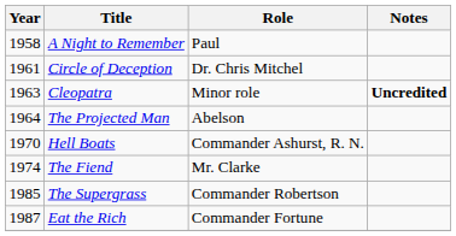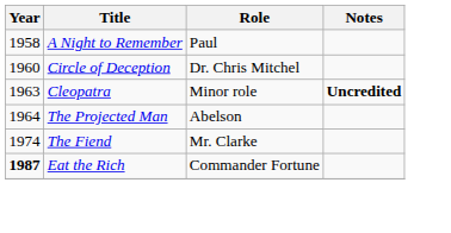 <table class="wikitable">
 <tr>
 <th>Year</th>
 <th>Title</th>
 <th>Role</th>
 <th>Notes</th>
 </tr>
 <tr>
 <td>1958</td>
 <td><em><a href='#'>A Night to Remember</a></em></td>
 <td>Paul</td>
 <td></td>
 </tr>
 <tr>
-<td>1961</td>
+<td>1960</td>
 <td><em><a href='#'>Circle of Deception</a></em></td>
 <td>Dr. Chris Mitchel</td>
 <td></td>
 </tr>
 <tr>
 <td>1963</td>
 <td><em><a href='#'>Cleopatra</a></em></td>
 <td>Minor role</td>
 <td><strong>Uncredited</strong></td>
 </tr>
 <tr>
 <td>1964</td>
 <td><em><a href='#'>The Projected Man</a></em></td>
 <td>Abelson</td>
 <td></td>
 </tr>
 <tr>
-<td>1970</td>
-<td><em><a href='#'>Hell Boats</a></em></td>
-<td>Commander Ashurst, R. N.</td>
-<td></td>
-</tr>
-<tr>
 <td>1974</td>
 <td><em><a href='#'>The Fiend</a></em></td>
 <td>Mr. Clarke</td>
 <td></td>
 </tr>
 <tr>
-<td>1985</td>
-<td><em><a href='#'>The Supergrass</a></em></td>
-<td>Commander Robertson</td>
-<td></td>
-</tr>
-<tr>
-<td>1987</td>
+<td><strong>1987</strong></td>
 <td><em><a href='#'>Eat the Rich</a></em></td>
 <td>Commander Fortune</td>
 <td></td>
 </tr>
 <tr>
 </tr>
 </table>
